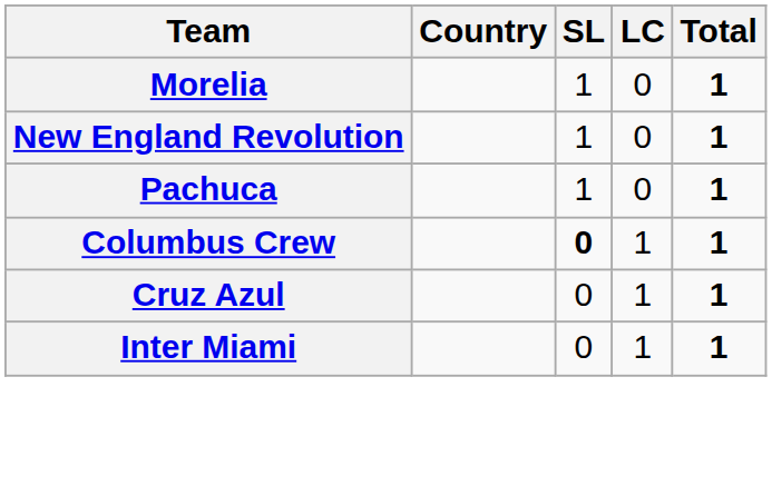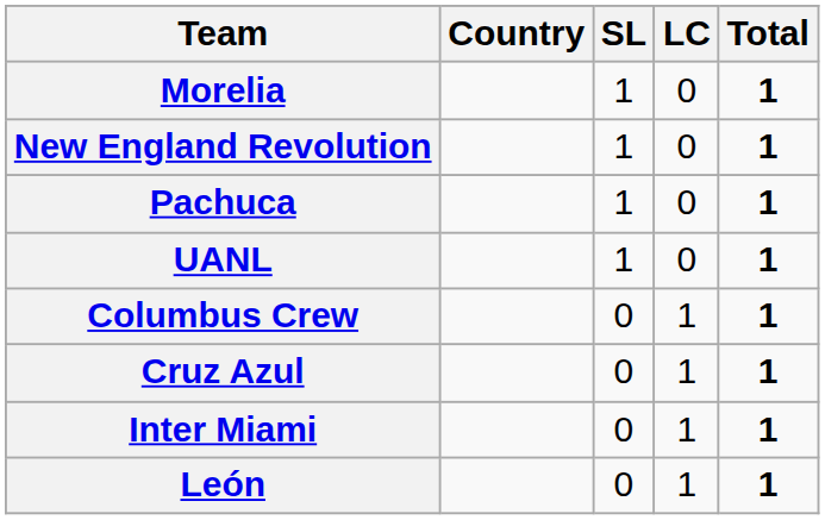 <table class="sortable plainrowheaders wikitable">
 <tr>
 <th scope="col">Team</th>
 <th scope="col">Country</th>
 <th scope="col">SL</th>
 <th scope="col">LC</th>
 <th scope="col">Total</th>
 </tr>
 <tr>
 <th scope="row"><a href='#'>Morelia</a></th>
 <td></td>
 <td align=center>1</td>
 <td align=center>0</td>
 <td align=center><strong>1</strong></td>
 </tr>
 <tr>
 <th scope="row"><a href='#'>New England Revolution</a></th>
 <td></td>
 <td align=center>1</td>
 <td align=center>0</td>
 <td align=center><strong>1</strong></td>
 </tr>
 <tr>
 <th scope="row"><a href='#'>Pachuca</a></th>
 <td></td>
 <td align=center>1</td>
 <td align=center>0</td>
 <td align=center><strong>1</strong></td>
 </tr>
 <tr>
+<th scope="row"><a href='#'>UANL</a></th>
+<td></td>
+<td align=center>1</td>
+<td align=center>0</td>
+<td align=center><strong>1</strong></td>
+</tr>
+<tr>
 <th scope="row"><a href='#'>Columbus Crew</a></th>
 <td></td>
-<td align=center><strong>0</strong></td>
+<td align=center>0</td>
 <td align=center>1</td>
 <td align=center><strong>1</strong></td>
 </tr>
 <tr>
 <th scope="row"><a href='#'>Cruz Azul</a></th>
 <td></td>
 <td align=center>0</td>
 <td align=center>1</td>
 <td align=center><strong>1</strong></td>
 </tr>
 <tr>
 <th scope="row"><a href='#'>Inter Miami</a></th>
 <td></td>
 <td align=center>0</td>
 <td align=center>1</td>
 <td align=center><strong>1</strong></td>
 </tr>
+<tr>
+<th scope="row"><a href='#'>León</a></th>
+<td></td>
+<td align=center>0</td>
+<td align=center>1</td>
+<td align=center><strong>1</strong></td>
+</tr>
 </table>
